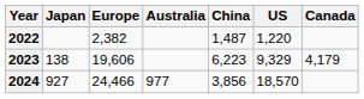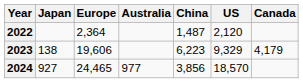 <table class="wikitable">
 <tr>
 <th>Year</th>
 <th>Japan</th>
 <th>Europe</th>
 <th>Australia</th>
 <th>China</th>
 <th>US</th>
 <th>Canada</th>
 </tr>
 <tr>
 <th>2022</th>
 <td></td>
-<td>2,382</td>
+<td>2,364</td>
 <td></td>
 <td>1,487</td>
-<td>1,220</td>
+<td>2,120</td>
 <td></td>
 </tr>
 <tr>
 <th>2023</th>
 <td>138</td>
 <td>19,606</td>
 <td></td>
 <td>6,223</td>
 <td>9,329</td>
 <td>4,179</td>
 </tr>
 <tr>
 <th>2024</th>
 <td>927</td>
-<td>24,466</td>
+<td>24,465</td>
 <td>977</td>
 <td>3,856</td>
 <td>18,570</td>
 <td></td>
 </tr>
 </table>
